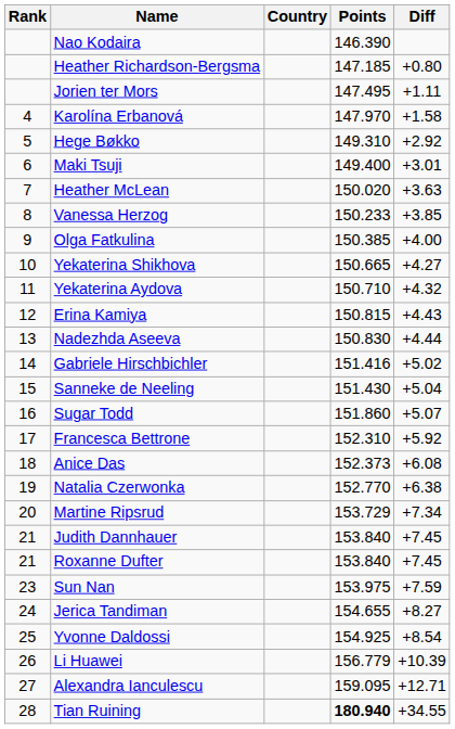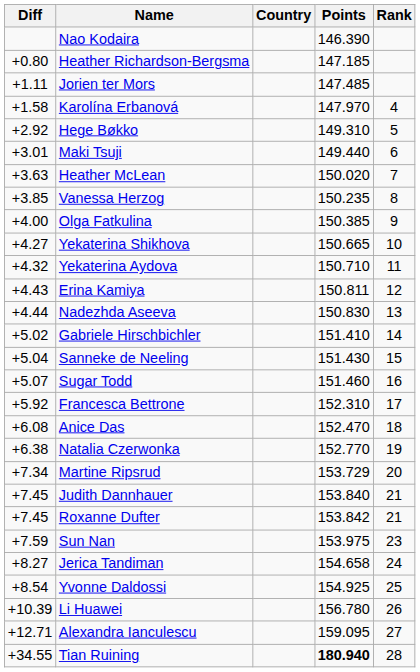 <table class="wikitable sortable" style="text-align:center">
 <tr>
-<th>Rank</th>
+<th>Diff</th>
 <th>Name</th>
 <th>Country</th>
 <th>Points</th>
-<th>Diff</th>
+<th>Rank</th>
 </tr>
 <tr>
 <td></td>
 <td align=left><a href='#'>Nao Kodaira</a></td>
 <td align=left></td>
 <td>146.390</td>
 <td></td>
 </tr>
 <tr>
-<td></td>
+<td>+0.80</td>
 <td align=left><a href='#'>Heather Richardson-Bergsma</a></td>
 <td align=left></td>
 <td>147.185</td>
-<td>+0.80</td>
+<td></td>
 </tr>
 <tr>
-<td></td>
+<td>+1.11</td>
 <td align=left><a href='#'>Jorien ter Mors</a></td>
 <td align=left></td>
-<td>147.495</td>
-<td>+1.11</td>
+<td>147.485</td>
+<td></td>
 </tr>
 <tr>
-<td>4</td>
+<td>+1.58</td>
 <td align=left><a href='#'>Karolína Erbanová</a></td>
 <td align=left></td>
 <td>147.970</td>
-<td>+1.58</td>
+<td>4</td>
 </tr>
 <tr>
-<td>5</td>
+<td>+2.92</td>
 <td align=left><a href='#'>Hege Bøkko</a></td>
 <td align=left></td>
 <td>149.310</td>
-<td>+2.92</td>
+<td>5</td>
 </tr>
 <tr>
-<td>6</td>
+<td>+3.01</td>
 <td align=left><a href='#'>Maki Tsuji</a></td>
 <td align=left></td>
-<td>149.400</td>
-<td>+3.01</td>
+<td>149.440</td>
+<td>6</td>
 </tr>
 <tr>
-<td>7</td>
+<td>+3.63</td>
 <td align=left><a href='#'>Heather McLean</a></td>
 <td align=left></td>
 <td>150.020</td>
-<td>+3.63</td>
+<td>7</td>
 </tr>
 <tr>
-<td>8</td>
+<td>+3.85</td>
 <td align=left><a href='#'>Vanessa Herzog</a></td>
 <td align=left></td>
-<td>150.233</td>
-<td>+3.85</td>
+<td>150.235</td>
+<td>8</td>
 </tr>
 <tr>
-<td>9</td>
+<td>+4.00</td>
 <td align=left><a href='#'>Olga Fatkulina</a></td>
 <td align=left></td>
 <td>150.385</td>
-<td>+4.00</td>
+<td>9</td>
 </tr>
 <tr>
-<td>10</td>
+<td>+4.27</td>
 <td align=left><a href='#'>Yekaterina Shikhova</a></td>
 <td align=left></td>
 <td>150.665</td>
-<td>+4.27</td>
+<td>10</td>
 </tr>
 <tr>
-<td>11</td>
+<td>+4.32</td>
 <td align=left><a href='#'>Yekaterina Aydova</a></td>
 <td align=left></td>
 <td>150.710</td>
-<td>+4.32</td>
+<td>11</td>
 </tr>
 <tr>
-<td>12</td>
+<td>+4.43</td>
 <td align=left><a href='#'>Erina Kamiya</a></td>
 <td align=left></td>
-<td>150.815</td>
-<td>+4.43</td>
+<td>150.811</td>
+<td>12</td>
 </tr>
 <tr>
-<td>13</td>
+<td>+4.44</td>
 <td align=left><a href='#'>Nadezhda Aseeva</a></td>
 <td align=left></td>
 <td>150.830</td>
-<td>+4.44</td>
+<td>13</td>
 </tr>
 <tr>
-<td>14</td>
+<td>+5.02</td>
 <td align=left><a href='#'>Gabriele Hirschbichler</a></td>
 <td align=left></td>
-<td>151.416</td>
-<td>+5.02</td>
+<td>151.410</td>
+<td>14</td>
 </tr>
 <tr>
-<td>15</td>
+<td>+5.04</td>
 <td align=left><a href='#'>Sanneke de Neeling</a></td>
 <td align=left></td>
 <td>151.430</td>
-<td>+5.04</td>
+<td>15</td>
 </tr>
 <tr>
-<td>16</td>
+<td>+5.07</td>
 <td align=left><a href='#'>Sugar Todd</a></td>
 <td align=left></td>
-<td>151.860</td>
-<td>+5.07</td>
+<td>151.460</td>
+<td>16</td>
 </tr>
 <tr>
-<td>17</td>
+<td>+5.92</td>
 <td align=left><a href='#'>Francesca Bettrone</a></td>
 <td align=left></td>
 <td>152.310</td>
-<td>+5.92</td>
+<td>17</td>
 </tr>
 <tr>
-<td>18</td>
+<td>+6.08</td>
 <td align=left><a href='#'>Anice Das</a></td>
 <td align=left></td>
-<td>152.373</td>
-<td>+6.08</td>
+<td>152.470</td>
+<td>18</td>
 </tr>
 <tr>
-<td>19</td>
+<td>+6.38</td>
 <td align=left><a href='#'>Natalia Czerwonka</a></td>
 <td align=left></td>
 <td>152.770</td>
-<td>+6.38</td>
+<td>19</td>
 </tr>
 <tr>
-<td>20</td>
+<td>+7.34</td>
 <td align=left><a href='#'>Martine Ripsrud</a></td>
 <td align=left></td>
 <td>153.729</td>
-<td>+7.34</td>
+<td>20</td>
 </tr>
 <tr>
-<td>21</td>
+<td>+7.45</td>
 <td align=left><a href='#'>Judith Dannhauer</a></td>
 <td align=left></td>
 <td>153.840</td>
-<td>+7.45</td>
+<td>21</td>
 </tr>
 <tr>
-<td>21</td>
+<td>+7.45</td>
 <td align=left><a href='#'>Roxanne Dufter</a></td>
 <td align=left></td>
-<td>153.840</td>
-<td>+7.45</td>
+<td>153.842</td>
+<td>21</td>
 </tr>
 <tr>
-<td>23</td>
+<td>+7.59</td>
 <td align=left><a href='#'>Sun Nan</a></td>
 <td align=left></td>
 <td>153.975</td>
-<td>+7.59</td>
+<td>23</td>
 </tr>
 <tr>
-<td>24</td>
+<td>+8.27</td>
 <td align=left><a href='#'>Jerica Tandiman</a></td>
 <td align=left></td>
-<td>154.655</td>
-<td>+8.27</td>
+<td>154.658</td>
+<td>24</td>
 </tr>
 <tr>
-<td>25</td>
+<td>+8.54</td>
 <td align=left><a href='#'>Yvonne Daldossi</a></td>
 <td align=left></td>
 <td>154.925</td>
-<td>+8.54</td>
+<td>25</td>
 </tr>
 <tr>
-<td>26</td>
+<td>+10.39</td>
 <td align=left><a href='#'>Li Huawei</a></td>
 <td align=left></td>
-<td>156.779</td>
-<td>+10.39</td>
+<td>156.780</td>
+<td>26</td>
 </tr>
 <tr>
-<td>27</td>
+<td>+12.71</td>
 <td align=left><a href='#'>Alexandra Ianculescu</a></td>
 <td align=left></td>
 <td>159.095</td>
-<td>+12.71</td>
+<td>27</td>
 </tr>
 <tr>
-<td>28</td>
+<td>+34.55</td>
 <td align=left><a href='#'>Tian Ruining</a></td>
 <td align=left></td>
 <td><strong>180.940</strong></td>
-<td>+34.55</td>
+<td>28</td>
 </tr>
 </table>
